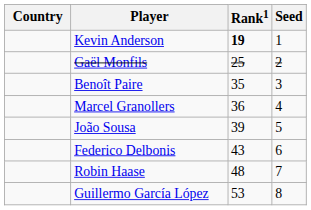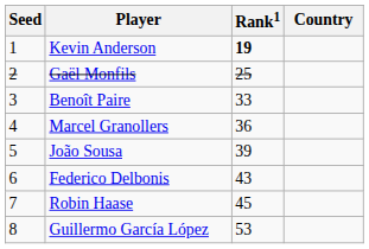 <table class="sortable wikitable">
 <tr>
-<th width="70">Country</th>
+<th>Seed</th>
 <th width="175">Player</th>
 <th>Rank<sup>1</sup></th>
-<th>Seed</th>
+<th width="70">Country</th>
 </tr>
 <tr>
-<td></td>
+<td>1</td>
 <td><a href='#'>Kevin Anderson</a></td>
 <td><strong>19</strong></td>
-<td>1</td>
+<td></td>
 </tr>
 <tr>
-<td><s></s></td>
+<td><s>2</s></td>
 <td><s><a href='#'>Gaël Monfils</a></s></td>
 <td><s>25</s></td>
-<td><s>2</s></td>
+<td><s></s></td>
 </tr>
 <tr>
+<td>3</td>
+<td><a href='#'>Benoît Paire</a></td>
+<td>33</td>
 <td></td>
-<td><a href='#'>Benoît Paire</a></td>
-<td>35</td>
-<td>3</td>
 </tr>
 <tr>
-<td></td>
+<td>4</td>
 <td><a href='#'>Marcel Granollers</a></td>
 <td>36</td>
-<td>4</td>
+<td></td>
 </tr>
 <tr>
-<td></td>
+<td>5</td>
 <td><a href='#'>João Sousa</a></td>
 <td>39</td>
-<td>5</td>
+<td></td>
 </tr>
 <tr>
-<td></td>
+<td>6</td>
 <td><a href='#'>Federico Delbonis</a></td>
 <td>43</td>
-<td>6</td>
+<td></td>
 </tr>
 <tr>
+<td>7</td>
+<td><a href='#'>Robin Haase</a></td>
+<td>45</td>
 <td></td>
-<td><a href='#'>Robin Haase</a></td>
-<td>48</td>
-<td>7</td>
 </tr>
 <tr>
-<td></td>
+<td>8</td>
 <td><a href='#'>Guillermo García López</a></td>
 <td>53</td>
-<td>8</td>
+<td></td>
 </tr>
 </table>
